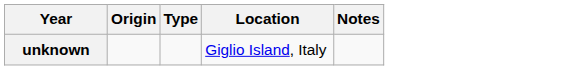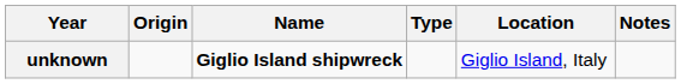 <table class="wikitable" style="font-size:1.00em; line-height:1.5em;">
 <tr>
 <th width="100">Year</th>
 <th>Origin</th>
+<th>Name</th>
 <th>Type</th>
 <th width="130">Location</th>
 <th>Notes</th>
 </tr>
 <tr>
 <th>unknown</th>
 <td></td>
+<td><strong>Giglio Island shipwreck</strong></td>
 <td></td>
 <td><a href='#'>Giglio Island</a>, Italy</td>
 <td></td>
 </tr>
 </table>
